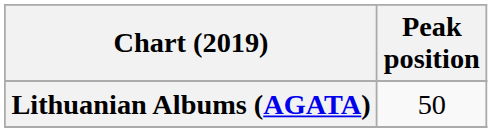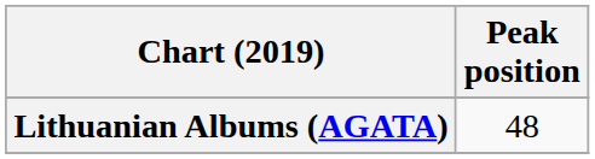 <table class="wikitable sortable plainrowheaders" style="text-align:center">
 <tr>
 <th scope="col">Chart (2019)</th>
 <th scope="col">Peak<br>position</th>
 </tr>
 <tr>
 </tr>
 <tr>
 </tr>
 <tr>
 </tr>
 <tr>
 </tr>
 <tr>
 </tr>
 <tr>
 <th scope="row">Lithuanian Albums (<a href='#'>AGATA</a>)</th>
-<td>50</td>
+<td>48</td>
 </tr>
 <tr>
 </tr>
 <tr>
 </tr>
 <tr>
 </tr>
 <tr>
 </tr>
 <tr>
 </tr>
 </table>
